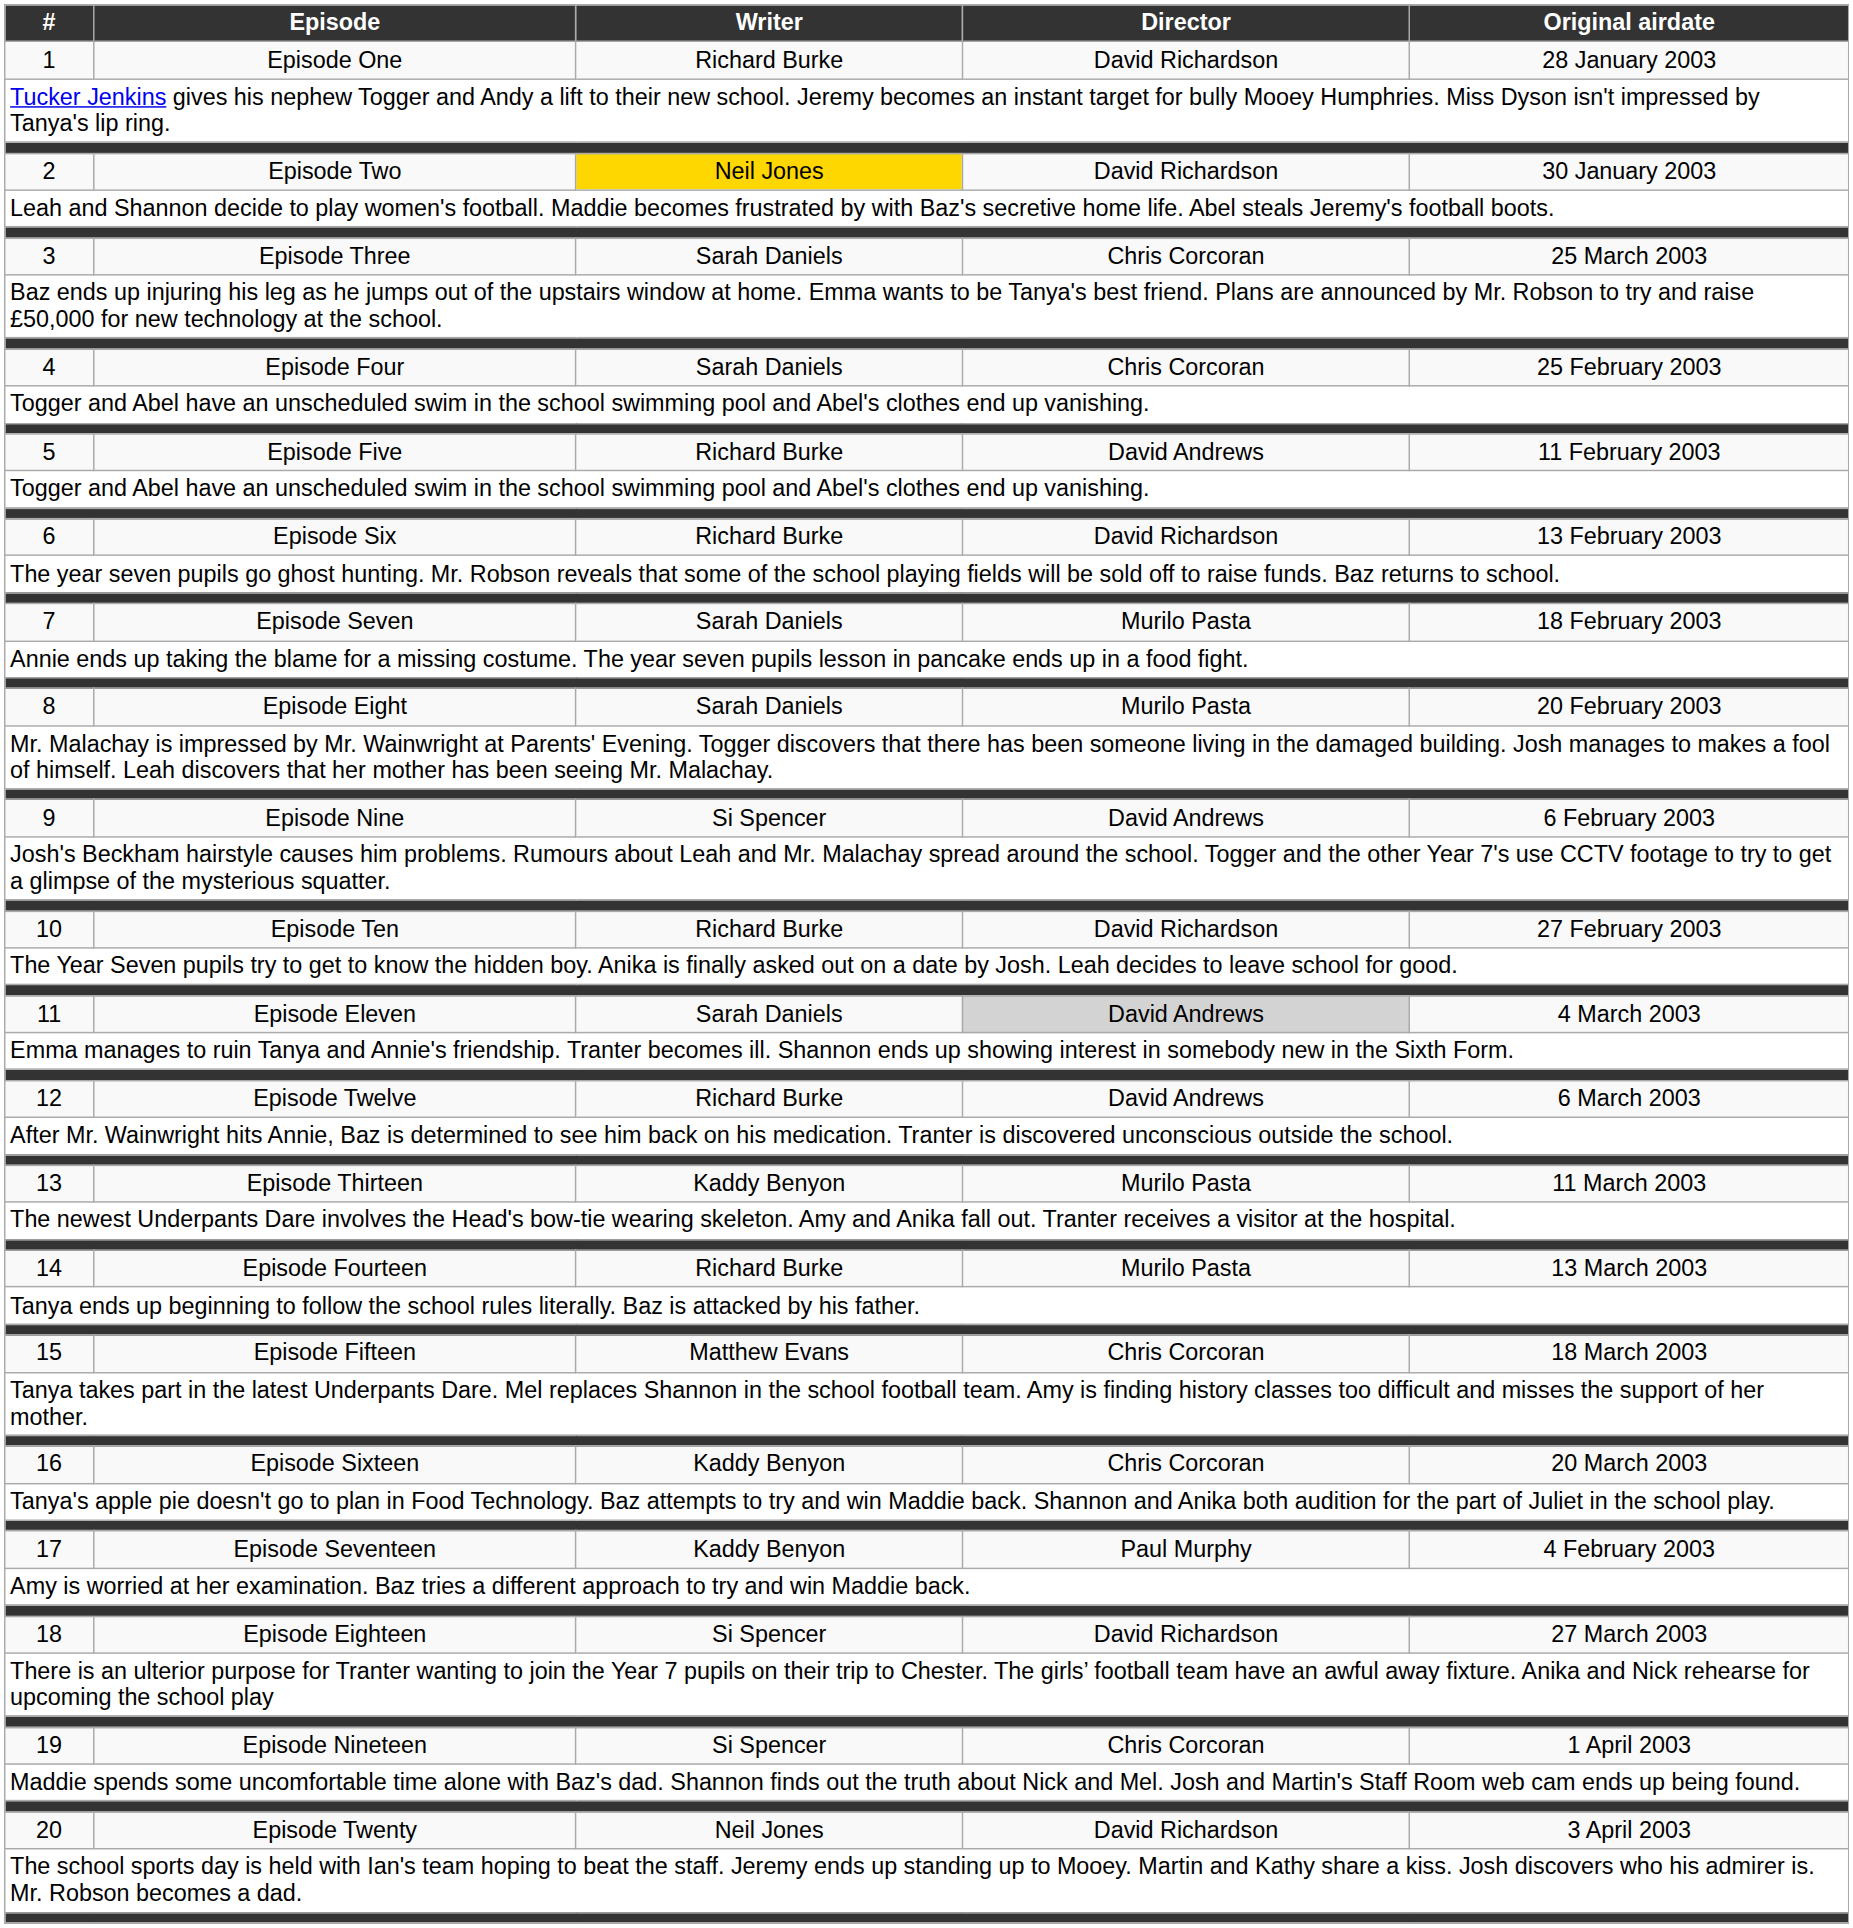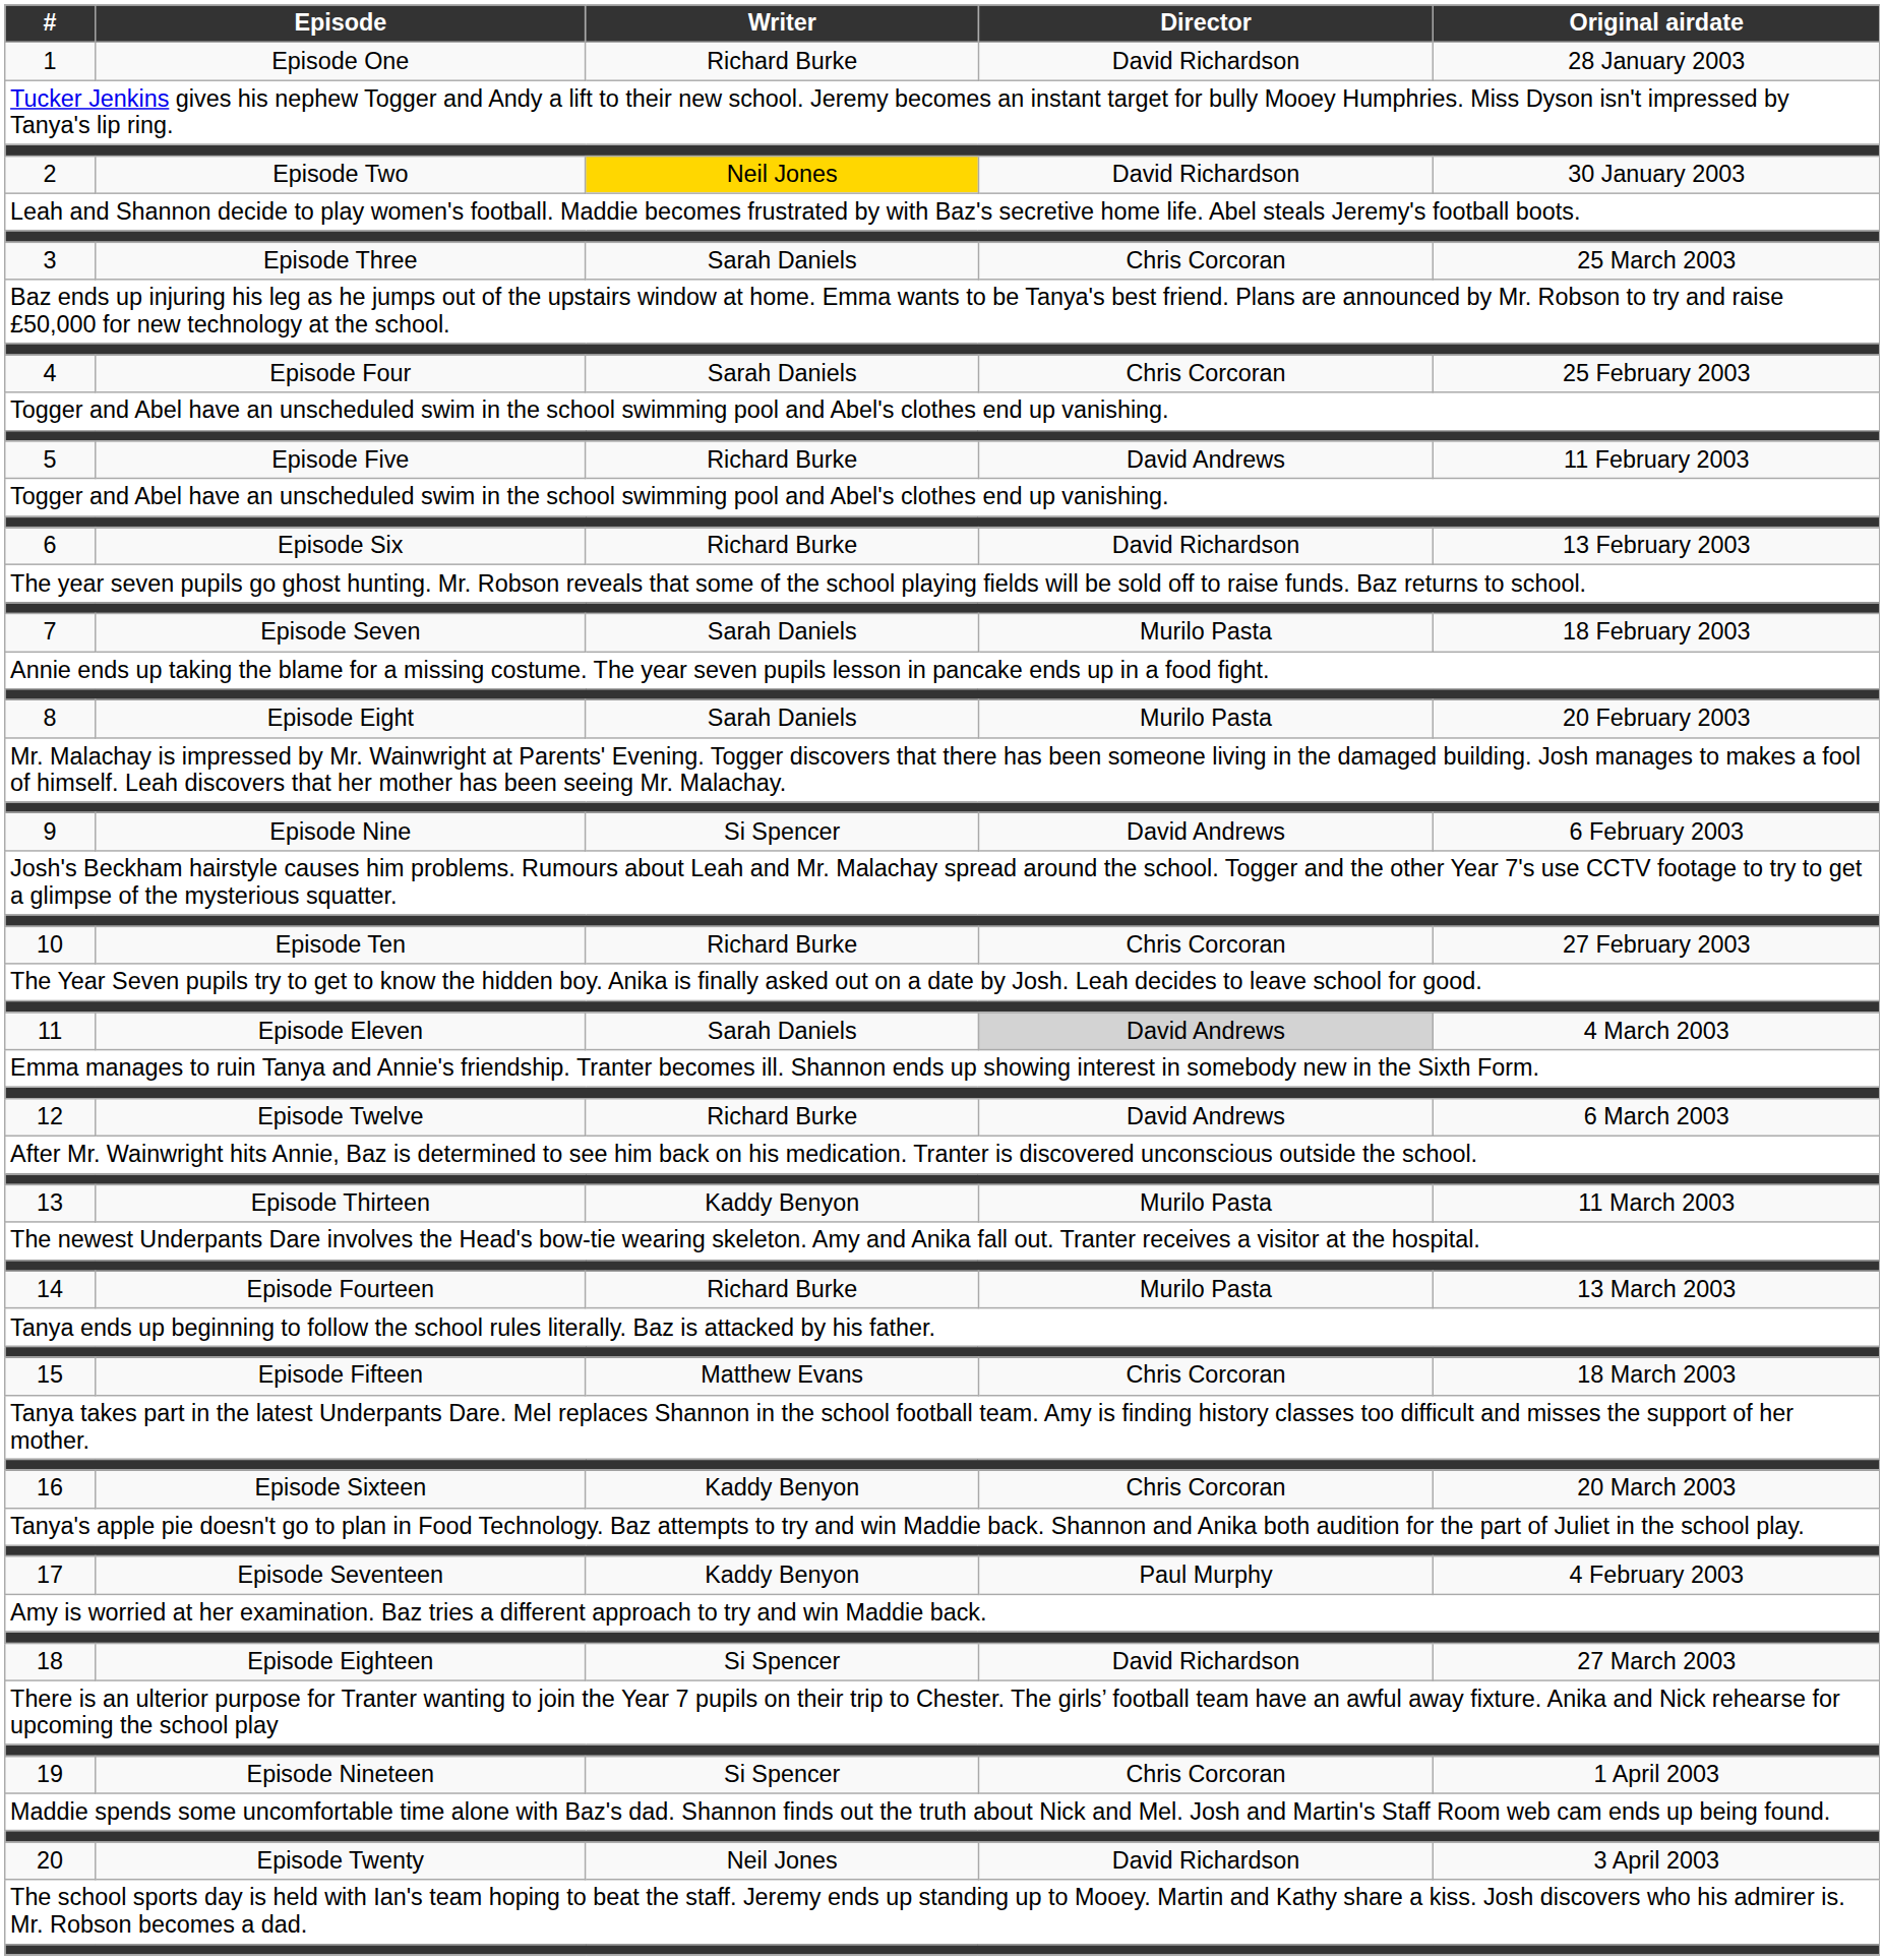 <table class="wikitable" style="width:100%;">
 <tr>
 <th style="background-color: #333333; color:white">#</th>
 <th style="background: #333333; color:white">Episode</th>
 <th style="background: #333333; color:white">Writer</th>
 <th style="background: #333333; color:white">Director</th>
 <th style="background: #333333; color:white">Original airdate</th>
 </tr>
 <tr>
 <td align="center">1</td>
 <td align="center">Episode One</td>
 <td align="center">Richard Burke</td>
 <td align="center">David Richardson</td>
 <td align="center">28 January 2003</td>
 </tr>
 <tr>
 <td style="background:white" colspan="5"><a href='#'>Tucker Jenkins</a> gives his nephew Togger and Andy a lift to their new school. Jeremy becomes an instant target for bully Mooey Humphries. Miss Dyson isn't impressed by Tanya's lip ring.</td>
 </tr>
 <tr style="background:#333333; height:2px">
 <td colspan="5"></td>
 </tr>
 <tr>
 <td align="center">2</td>
 <td align="center">Episode Two</td>
 <td align="center" style="background: gold;">Neil Jones</td>
 <td align="center">David Richardson</td>
 <td align="center">30 January 2003</td>
 </tr>
 <tr>
 <td style="background:white" colspan="5">Leah and Shannon decide to play women's football. Maddie becomes frustrated by with Baz's secretive home life. Abel steals Jeremy's football boots.</td>
 </tr>
 <tr style="background:#333333; height:2px">
 <td colspan="5"></td>
 </tr>
 <tr>
 <td align="center">3</td>
 <td align="center">Episode Three</td>
 <td align="center">Sarah Daniels</td>
 <td align="center">Chris Corcoran</td>
 <td align="center">25 March 2003</td>
 </tr>
 <tr>
 <td style="background:white" colspan="5">Baz ends up injuring his leg as he jumps out of the upstairs window at home. Emma wants to be Tanya's best friend. Plans are announced by Mr. Robson to try and raise £50,000 for new technology at the school.</td>
 </tr>
 <tr style="background:#333333; height:2px">
 <td colspan="5"></td>
 </tr>
 <tr>
 <td align="center">4</td>
 <td align="center">Episode Four</td>
 <td align="center">Sarah Daniels</td>
 <td align="center">Chris Corcoran</td>
 <td align="center">25 February 2003</td>
 </tr>
 <tr>
 <td style="background:white" colspan="5">Togger and Abel have an unscheduled swim in the school swimming pool and Abel's clothes end up vanishing.</td>
 </tr>
 <tr style="background:#333333; height:2px">
 <td colspan="5"></td>
 </tr>
 <tr>
 <td align="center">5</td>
 <td align="center">Episode Five</td>
 <td align="center">Richard Burke</td>
 <td align="center">David Andrews</td>
 <td align="center">11 February 2003</td>
 </tr>
 <tr>
 <td style="background:white" colspan="5">Togger and Abel have an unscheduled swim in the school swimming pool and Abel's clothes end up vanishing.</td>
 </tr>
 <tr style="background:#333333; height:2px">
 <td colspan="5"></td>
 </tr>
 <tr>
 <td align="center">6</td>
 <td align="center">Episode Six</td>
 <td align="center">Richard Burke</td>
 <td align="center">David Richardson</td>
 <td align="center">13 February 2003</td>
 </tr>
 <tr>
 <td style="background:white" colspan="5">The year seven pupils go ghost hunting. Mr. Robson reveals that some of the school playing fields will be sold off to raise funds. Baz returns to school.</td>
 </tr>
 <tr style="background:#333333; height:2px">
 <td colspan="5"></td>
 </tr>
 <tr>
 <td align="center">7</td>
 <td align="center">Episode Seven</td>
 <td align="center">Sarah Daniels</td>
 <td align="center">Murilo Pasta</td>
 <td align="center">18 February 2003</td>
 </tr>
 <tr>
 <td style="background:white" colspan="5">Annie ends up taking the blame for a missing costume. The year seven pupils lesson in pancake ends up in a food fight.</td>
 </tr>
 <tr style="background:#333333; height:2px">
 <td colspan="5"></td>
 </tr>
 <tr>
 <td align="center">8</td>
 <td align="center">Episode Eight</td>
 <td align="center">Sarah Daniels</td>
 <td align="center">Murilo Pasta</td>
 <td align="center">20 February 2003</td>
 </tr>
 <tr>
 <td style="background:white" colspan="5">Mr. Malachay is impressed by Mr. Wainwright at Parents' Evening. Togger discovers that there has been someone living in the damaged building. Josh manages to makes a fool of himself. Leah discovers that her mother has been seeing Mr. Malachay.</td>
 </tr>
 <tr style="background:#333333; height:2px">
 <td colspan="5"></td>
 </tr>
 <tr>
 <td align="center">9</td>
 <td align="center">Episode Nine</td>
 <td align="center">Si Spencer</td>
 <td align="center">David Andrews</td>
 <td align="center">6 February 2003</td>
 </tr>
 <tr>
 <td style="background:white" colspan="5">Josh's Beckham hairstyle causes him problems. Rumours about Leah and Mr. Malachay spread around the school. Togger and the other Year 7's use CCTV footage to try to get a glimpse of the mysterious squatter.</td>
 </tr>
 <tr style="background:#333333; height:2px">
 <td colspan="5"></td>
 </tr>
 <tr>
 <td align="center">10</td>
 <td align="center">Episode Ten</td>
 <td align="center">Richard Burke</td>
-<td align="center">David Richardson</td>
+<td align="center">Chris Corcoran</td>
 <td align="center">27 February 2003</td>
 </tr>
 <tr>
 <td style="background:white" colspan="5">The Year Seven pupils try to get to know the hidden boy. Anika is finally asked out on a date by Josh. Leah decides to leave school for good.</td>
 </tr>
 <tr style="background:#333333; height:2px">
 <td colspan="5"></td>
 </tr>
 <tr>
 <td align="center">11</td>
 <td align="center">Episode Eleven</td>
 <td align="center">Sarah Daniels</td>
 <td align="center" style="background: lightgrey;">David Andrews</td>
 <td align="center">4 March 2003</td>
 </tr>
 <tr>
 <td style="background:white" colspan="5">Emma manages to ruin Tanya and Annie's friendship. Tranter becomes ill. Shannon ends up showing interest in somebody new in the Sixth Form.</td>
 </tr>
 <tr style="background:#333333; height:2px">
 <td colspan="5"></td>
 </tr>
 <tr>
 <td align="center">12</td>
 <td align="center">Episode Twelve</td>
 <td align="center">Richard Burke</td>
 <td align="center">David Andrews</td>
 <td align="center">6 March 2003</td>
 </tr>
 <tr>
 <td style="background:white" colspan="5">After Mr. Wainwright hits Annie, Baz is determined to see him back on his medication. Tranter is discovered unconscious outside the school.</td>
 </tr>
 <tr style="background:#333333; height:2px">
 <td colspan="5"></td>
 </tr>
 <tr>
 <td align="center">13</td>
 <td align="center">Episode Thirteen</td>
 <td align="center">Kaddy Benyon</td>
 <td align="center">Murilo Pasta</td>
 <td align="center">11 March 2003</td>
 </tr>
 <tr>
 <td style="background:white" colspan="5">The newest Underpants Dare involves the Head's bow-tie wearing skeleton. Amy and Anika fall out. Tranter receives a visitor at the hospital.</td>
 </tr>
 <tr style="background:#333333; height:2px">
 <td colspan="5"></td>
 </tr>
 <tr>
 <td align="center">14</td>
 <td align="center">Episode Fourteen</td>
 <td align="center">Richard Burke</td>
 <td align="center">Murilo Pasta</td>
 <td align="center">13 March 2003</td>
 </tr>
 <tr>
 <td style="background:white" colspan="5">Tanya ends up beginning to follow the school rules literally. Baz is attacked by his father.</td>
 </tr>
 <tr style="background:#333333; height:2px">
 <td colspan="5"></td>
 </tr>
 <tr>
 <td align="center">15</td>
 <td align="center">Episode Fifteen</td>
 <td align="center">Matthew Evans</td>
 <td align="center">Chris Corcoran</td>
 <td align="center">18 March 2003</td>
 </tr>
 <tr>
 <td style="background:white" colspan="5">Tanya takes part in the latest Underpants Dare. Mel replaces Shannon in the school football team. Amy is finding history classes too difficult and misses the support of her mother.</td>
 </tr>
 <tr style="background:#333333; height:2px">
 <td colspan="5"></td>
 </tr>
 <tr>
 <td align="center">16</td>
 <td align="center">Episode Sixteen</td>
 <td align="center">Kaddy Benyon</td>
 <td align="center">Chris Corcoran</td>
 <td align="center">20 March 2003</td>
 </tr>
 <tr>
 <td style="background:white" colspan="5">Tanya's apple pie doesn't go to plan in Food Technology. Baz attempts to try and win Maddie back. Shannon and Anika both audition for the part of Juliet in the school play.</td>
 </tr>
 <tr style="background:#333333; height:2px">
 <td colspan="5"></td>
 </tr>
 <tr>
 <td align="center">17</td>
 <td align="center">Episode Seventeen</td>
 <td align="center">Kaddy Benyon</td>
 <td align="center">Paul Murphy</td>
 <td align="center">4 February 2003</td>
 </tr>
 <tr>
 <td style="background:white" colspan="5">Amy is worried at her examination. Baz tries a different approach to try and win Maddie back.</td>
 </tr>
 <tr style="background:#333333; height:2px">
 <td colspan="5"></td>
 </tr>
 <tr>
 <td align="center">18</td>
 <td align="center">Episode Eighteen</td>
 <td align="center">Si Spencer</td>
 <td align="center">David Richardson</td>
 <td align="center">27 March 2003</td>
 </tr>
 <tr>
 <td style="background:white" colspan="5">There is an ulterior purpose for Tranter wanting to join the Year 7 pupils on their trip to Chester. The girls’ football team have an awful away fixture. Anika and Nick rehearse for upcoming the school play</td>
 </tr>
 <tr style="background:#333333; height:2px">
 <td colspan="5"></td>
 </tr>
 <tr>
 </tr>
 <tr>
 <td align="center">19</td>
 <td align="center">Episode Nineteen</td>
 <td align="center">Si Spencer</td>
 <td align="center">Chris Corcoran</td>
 <td align="center">1 April 2003</td>
 </tr>
 <tr>
 <td style="background:white" colspan="5">Maddie spends some uncomfortable time alone with Baz's dad. Shannon finds out the truth about Nick and Mel. Josh and Martin's Staff Room web cam ends up being found.</td>
 </tr>
 <tr style="background:#333333; height:2px">
 <td colspan="5"></td>
 </tr>
 <tr>
 <td align="center">20</td>
 <td align="center">Episode Twenty</td>
 <td align="center">Neil Jones</td>
 <td align="center">David Richardson</td>
 <td align="center">3 April 2003</td>
 </tr>
 <tr>
 <td style="background:white" colspan="5">The school sports day is held with Ian's team hoping to beat the staff. Jeremy ends up standing up to Mooey. Martin and Kathy share a kiss. Josh discovers who his admirer is. Mr. Robson becomes a dad.</td>
 </tr>
 <tr style="background:#333333; height:2px">
 <td colspan="5"></td>
 </tr>
 <tr>
 </tr>
 </table>
